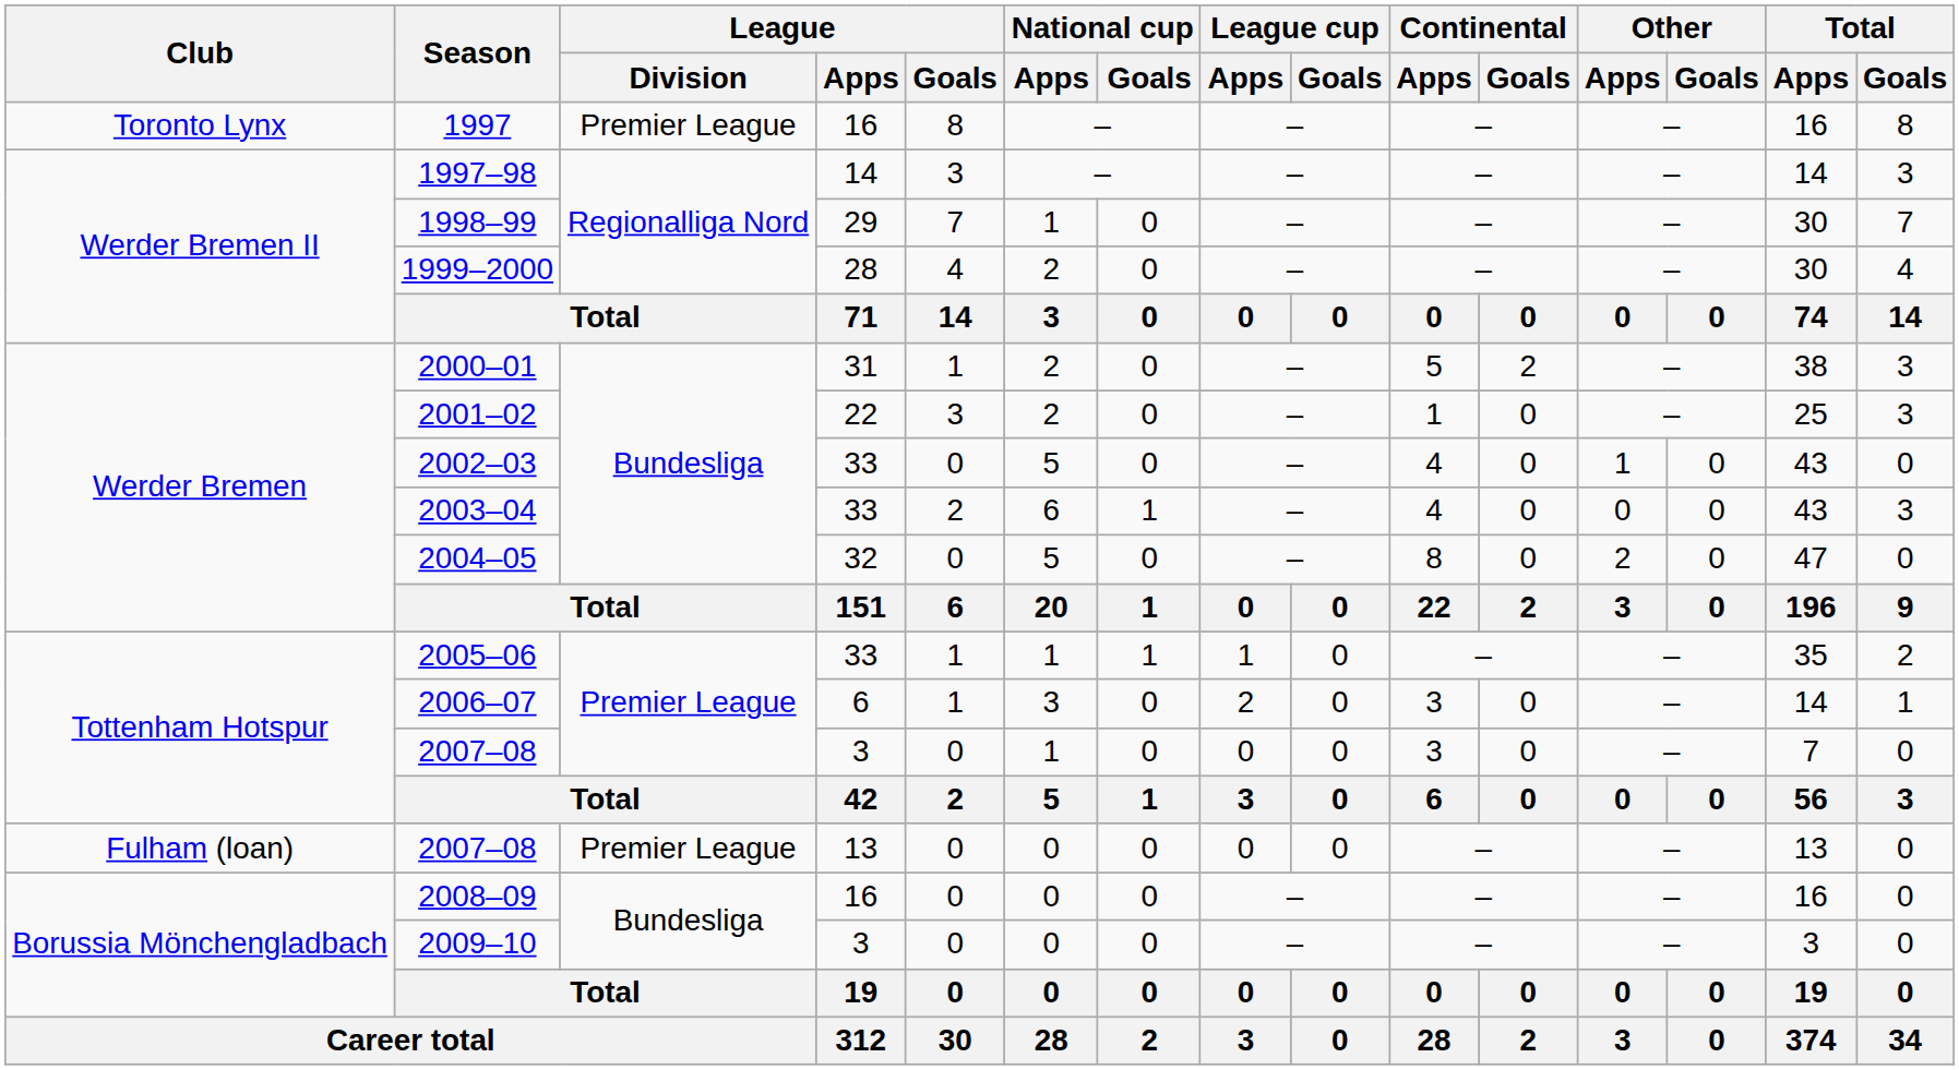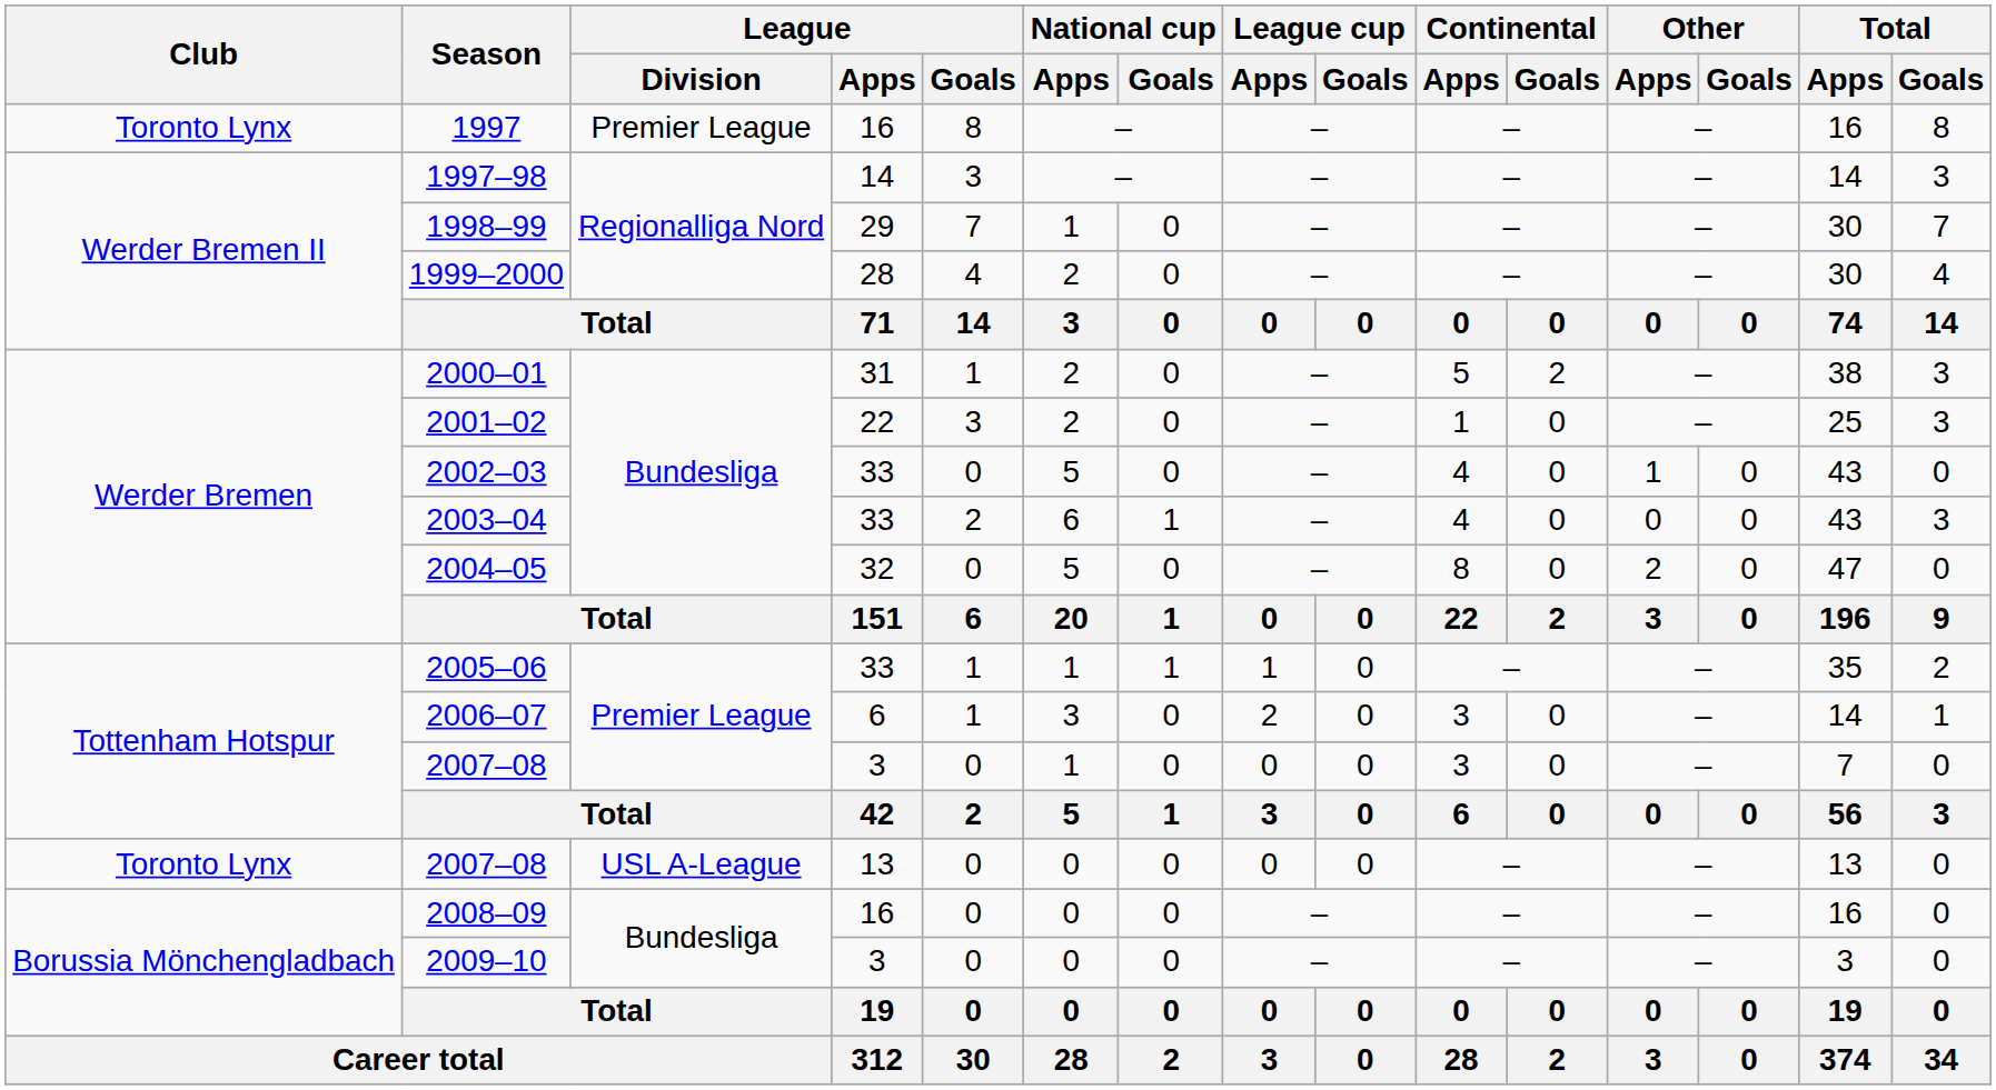 <table class="wikitable" style="text-align:center">
 <tr>
 <th rowspan="2">Club</th>
 <th rowspan="2">Season</th>
 <th colspan="3">League</th>
 <th colspan="2">National cup</th>
 <th colspan="2">League cup</th>
 <th colspan="2">Continental</th>
 <th colspan="2">Other</th>
 <th colspan="2">Total</th>
 </tr>
 <tr>
 <th>Division</th>
 <th>Apps</th>
 <th>Goals</th>
 <th>Apps</th>
 <th>Goals</th>
 <th>Apps</th>
 <th>Goals</th>
 <th>Apps</th>
 <th>Goals</th>
 <th>Apps</th>
 <th>Goals</th>
 <th>Apps</th>
 <th>Goals</th>
 </tr>
 <tr>
 <td><a href='#'>Toronto Lynx</a></td>
 <td><a href='#'>1997</a></td>
 <td>Premier League</td>
 <td>16</td>
 <td>8</td>
 <td colspan="2">–</td>
 <td colspan="2">–</td>
 <td colspan="2">–</td>
 <td colspan="2">–</td>
 <td>16</td>
 <td>8</td>
 </tr>
 <tr>
 <td rowspan="4"><a href='#'>Werder Bremen II</a></td>
 <td><a href='#'>1997–98</a></td>
 <td rowspan="3"><a href='#'>Regionalliga Nord</a></td>
 <td>14</td>
 <td>3</td>
 <td colspan="2">–</td>
 <td colspan="2">–</td>
 <td colspan="2">–</td>
 <td colspan="2">–</td>
 <td>14</td>
 <td>3</td>
 </tr>
 <tr>
 <td><a href='#'>1998–99</a></td>
 <td>29</td>
 <td>7</td>
 <td>1</td>
 <td>0</td>
 <td colspan="2">–</td>
 <td colspan="2">–</td>
 <td colspan="2">–</td>
 <td>30</td>
 <td>7</td>
 </tr>
 <tr>
 <td><a href='#'>1999–2000</a></td>
 <td>28</td>
 <td>4</td>
 <td>2</td>
 <td>0</td>
 <td colspan="2">–</td>
 <td colspan="2">–</td>
 <td colspan="2">–</td>
 <td>30</td>
 <td>4</td>
 </tr>
 <tr>
 <th colspan="2">Total</th>
 <th>71</th>
 <th>14</th>
 <th>3</th>
 <th>0</th>
 <th>0</th>
 <th>0</th>
 <th>0</th>
 <th>0</th>
 <th>0</th>
 <th>0</th>
 <th>74</th>
 <th>14</th>
 </tr>
 <tr>
 <td rowspan="6"><a href='#'>Werder Bremen</a></td>
 <td><a href='#'>2000–01</a></td>
 <td rowspan="5"><a href='#'>Bundesliga</a></td>
 <td>31</td>
 <td>1</td>
 <td>2</td>
 <td>0</td>
 <td colspan="2">–</td>
 <td>5</td>
 <td>2</td>
 <td colspan="2">–</td>
 <td>38</td>
 <td>3</td>
 </tr>
 <tr>
 <td><a href='#'>2001–02</a></td>
 <td>22</td>
 <td>3</td>
 <td>2</td>
 <td>0</td>
 <td colspan="2">–</td>
 <td>1</td>
 <td>0</td>
 <td colspan="2">–</td>
 <td>25</td>
 <td>3</td>
 </tr>
 <tr>
 <td><a href='#'>2002–03</a></td>
 <td>33</td>
 <td>0</td>
 <td>5</td>
 <td>0</td>
 <td colspan="2">–</td>
 <td>4</td>
 <td>0</td>
 <td>1</td>
 <td>0</td>
 <td>43</td>
 <td>0</td>
 </tr>
 <tr>
 <td><a href='#'>2003–04</a></td>
 <td>33</td>
 <td>2</td>
 <td>6</td>
 <td>1</td>
 <td colspan="2">–</td>
 <td>4</td>
 <td>0</td>
 <td>0</td>
 <td>0</td>
 <td>43</td>
 <td>3</td>
 </tr>
 <tr>
 <td><a href='#'>2004–05</a></td>
 <td>32</td>
 <td>0</td>
 <td>5</td>
 <td>0</td>
 <td colspan="2">–</td>
 <td>8</td>
 <td>0</td>
 <td>2</td>
 <td>0</td>
 <td>47</td>
 <td>0</td>
 </tr>
 <tr>
 <th colspan="2">Total</th>
 <th>151</th>
 <th>6</th>
 <th>20</th>
 <th>1</th>
 <th>0</th>
 <th>0</th>
 <th>22</th>
 <th>2</th>
 <th>3</th>
 <th>0</th>
 <th>196</th>
 <th>9</th>
 </tr>
 <tr>
 <td rowspan="4"><a href='#'>Tottenham Hotspur</a></td>
 <td><a href='#'>2005–06</a></td>
 <td rowspan="3"><a href='#'>Premier League</a></td>
 <td>33</td>
 <td>1</td>
 <td>1</td>
 <td>1</td>
 <td>1</td>
 <td>0</td>
 <td colspan="2">–</td>
 <td colspan="2">–</td>
 <td>35</td>
 <td>2</td>
 </tr>
 <tr>
 <td><a href='#'>2006–07</a></td>
 <td>6</td>
 <td>1</td>
 <td>3</td>
 <td>0</td>
 <td>2</td>
 <td>0</td>
 <td>3</td>
 <td>0</td>
 <td colspan="2">–</td>
 <td>14</td>
 <td>1</td>
 </tr>
 <tr>
 <td><a href='#'>2007–08</a></td>
 <td>3</td>
 <td>0</td>
 <td>1</td>
 <td>0</td>
 <td>0</td>
 <td>0</td>
 <td>3</td>
 <td>0</td>
 <td colspan="2">–</td>
 <td>7</td>
 <td>0</td>
 </tr>
 <tr>
 <th colspan="2">Total</th>
 <th>42</th>
 <th>2</th>
 <th>5</th>
 <th>1</th>
 <th>3</th>
 <th>0</th>
 <th>6</th>
 <th>0</th>
 <th>0</th>
 <th>0</th>
 <th>56</th>
 <th>3</th>
 </tr>
 <tr>
-<td><a href='#'>Fulham</a> (loan)</td>
+<td><a href='#'>Toronto Lynx</a></td>
 <td><a href='#'>2007–08</a></td>
-<td>Premier League</td>
+<td><a href='#'>USL A-League</a></td>
 <td>13</td>
 <td>0</td>
 <td>0</td>
 <td>0</td>
 <td>0</td>
 <td>0</td>
 <td colspan="2">–</td>
 <td colspan="2">–</td>
 <td>13</td>
 <td>0</td>
 </tr>
 <tr>
 <td rowspan="3"><a href='#'>Borussia Mönchengladbach</a></td>
 <td><a href='#'>2008–09</a></td>
 <td rowspan="2">Bundesliga</td>
 <td>16</td>
 <td>0</td>
 <td>0</td>
 <td>0</td>
 <td colspan="2">–</td>
 <td colspan="2">–</td>
 <td colspan="2">–</td>
 <td>16</td>
 <td>0</td>
 </tr>
 <tr>
 <td><a href='#'>2009–10</a></td>
 <td>3</td>
 <td>0</td>
 <td>0</td>
 <td>0</td>
 <td colspan="2">–</td>
 <td colspan="2">–</td>
 <td colspan="2">–</td>
 <td>3</td>
 <td>0</td>
 </tr>
 <tr>
 <th colspan="2">Total</th>
 <th>19</th>
 <th>0</th>
 <th>0</th>
 <th>0</th>
 <th>0</th>
 <th>0</th>
 <th>0</th>
 <th>0</th>
 <th>0</th>
 <th>0</th>
 <th>19</th>
 <th>0</th>
 </tr>
 <tr>
 <th colspan="3">Career total</th>
 <th>312</th>
 <th>30</th>
 <th>28</th>
 <th>2</th>
 <th>3</th>
 <th>0</th>
 <th>28</th>
 <th>2</th>
 <th>3</th>
 <th>0</th>
 <th>374</th>
 <th>34</th>
 </tr>
 </table>
